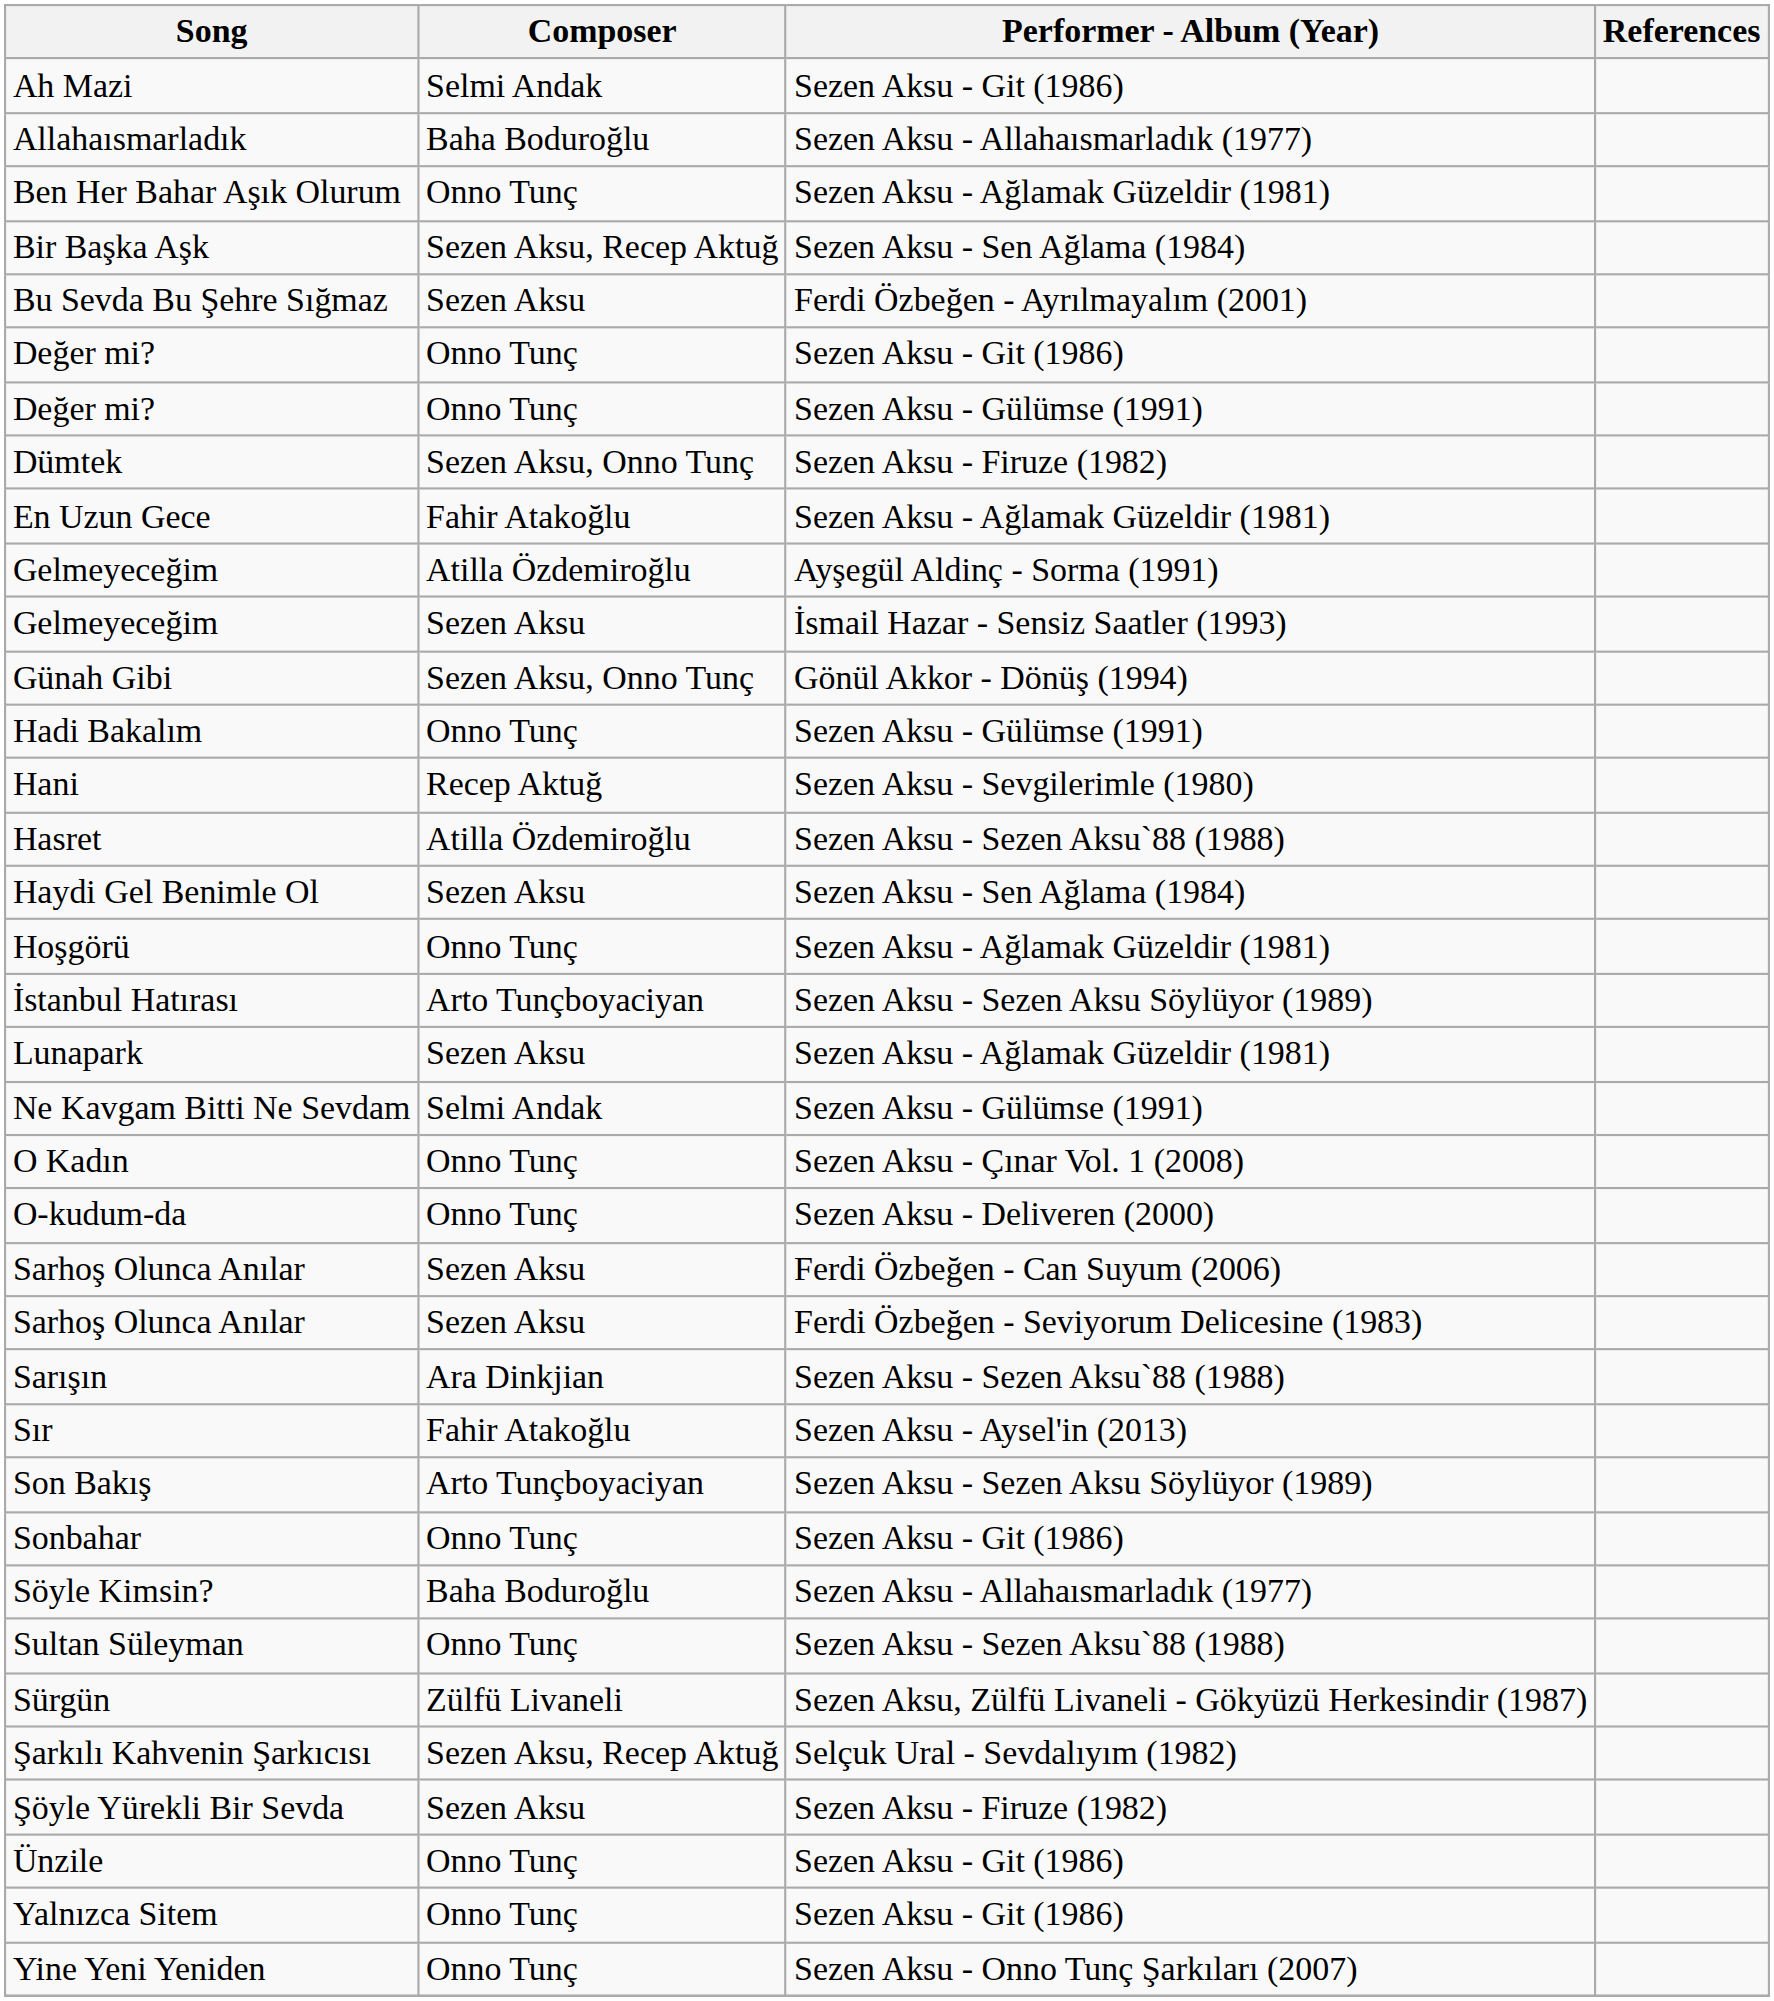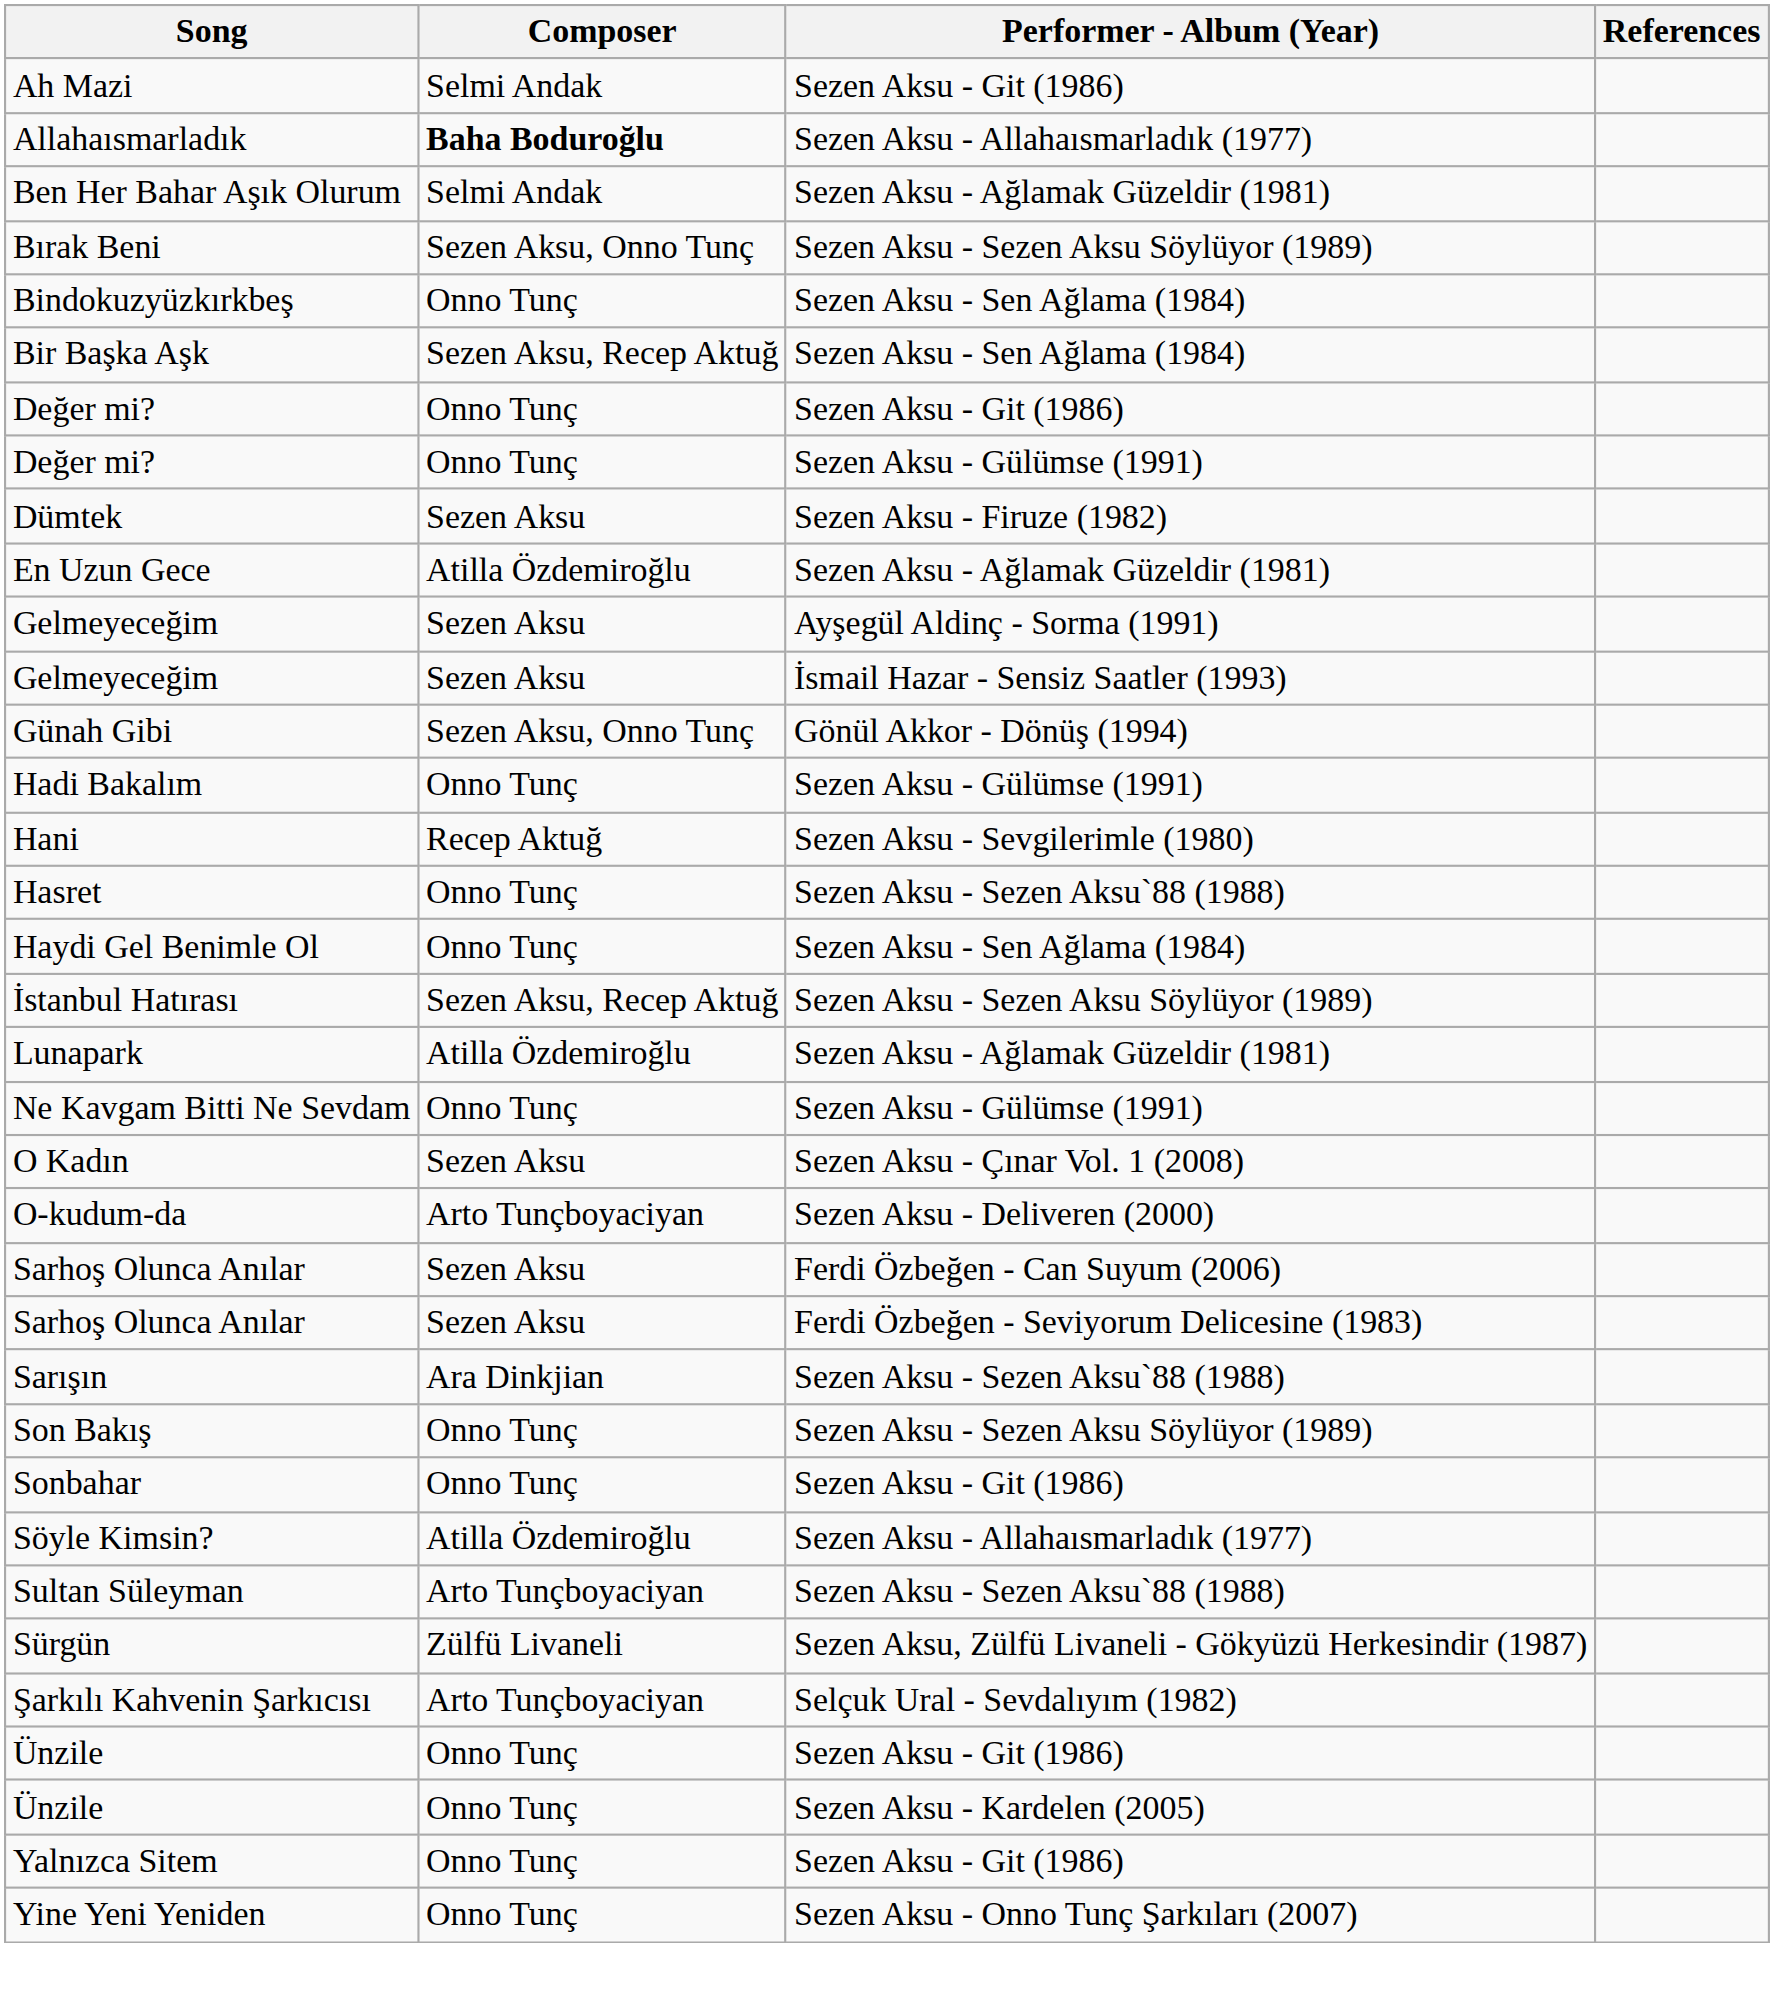 <table class="wikitable sortable">
 <tr>
 <th>Song</th>
 <th>Composer</th>
 <th>Performer - Album (Year)</th>
 <th>References</th>
 </tr>
 <tr>
 <td>Ah Mazi</td>
 <td>Selmi Andak</td>
 <td>Sezen Aksu - Git (1986)</td>
 <td></td>
 </tr>
 <tr>
 <td>Allahaısmarladık</td>
-<td>Baha Boduroğlu</td>
+<td><strong>Baha Boduroğlu</strong></td>
 <td>Sezen Aksu - Allahaısmarladık (1977)</td>
 <td></td>
 </tr>
 <tr>
 <td>Ben Her Bahar Aşık Olurum</td>
+<td>Selmi Andak</td>
+<td>Sezen Aksu - Ağlamak Güzeldir (1981)</td>
+<td></td>
+</tr>
+<tr>
+<td>Bırak Beni</td>
+<td>Sezen Aksu, Onno Tunç</td>
+<td>Sezen Aksu - Sezen Aksu Söylüyor (1989)</td>
+<td></td>
+</tr>
+<tr>
+<td>Bindokuzyüzkırkbeş</td>
 <td>Onno Tunç</td>
-<td>Sezen Aksu - Ağlamak Güzeldir (1981)</td>
+<td>Sezen Aksu - Sen Ağlama (1984)</td>
 <td></td>
 </tr>
 <tr>
 <td>Bir Başka Aşk</td>
 <td>Sezen Aksu, Recep Aktuğ</td>
 <td>Sezen Aksu - Sen Ağlama (1984)</td>
-<td></td>
-</tr>
-<tr>
-<td>Bu Sevda Bu Şehre Sığmaz</td>
-<td>Sezen Aksu</td>
-<td>Ferdi Özbeğen - Ayrılmayalım (2001)</td>
 <td></td>
 </tr>
 <tr>
 <td>Değer mi?</td>
 <td>Onno Tunç</td>
 <td>Sezen Aksu - Git (1986)</td>
 <td></td>
 </tr>
 <tr>
 <td>Değer mi?</td>
 <td>Onno Tunç</td>
 <td>Sezen Aksu - Gülümse (1991)</td>
 <td></td>
 </tr>
 <tr>
 <td>Dümtek</td>
-<td>Sezen Aksu, Onno Tunç</td>
+<td>Sezen Aksu</td>
 <td>Sezen Aksu - Firuze (1982)</td>
 <td></td>
 </tr>
 <tr>
 <td>En Uzun Gece</td>
-<td>Fahir Atakoğlu</td>
+<td>Atilla Özdemiroğlu</td>
 <td>Sezen Aksu - Ağlamak Güzeldir (1981)</td>
 <td></td>
 </tr>
 <tr>
 <td>Gelmeyeceğim</td>
-<td>Atilla Özdemiroğlu</td>
+<td>Sezen Aksu</td>
 <td>Ayşegül Aldinç - Sorma (1991)</td>
 <td></td>
 </tr>
 <tr>
 <td>Gelmeyeceğim</td>
 <td>Sezen Aksu</td>
 <td>İsmail Hazar - Sensiz Saatler (1993)</td>
 <td></td>
 </tr>
 <tr>
 <td>Günah Gibi</td>
 <td>Sezen Aksu, Onno Tunç</td>
 <td>Gönül Akkor - Dönüş (1994)</td>
 <td></td>
 </tr>
 <tr>
 <td>Hadi Bakalım</td>
 <td>Onno Tunç</td>
 <td>Sezen Aksu - Gülümse (1991)</td>
 <td></td>
 </tr>
 <tr>
 <td>Hani</td>
 <td>Recep Aktuğ</td>
 <td>Sezen Aksu - Sevgilerimle (1980)</td>
 <td></td>
 </tr>
 <tr>
 <td>Hasret</td>
-<td>Atilla Özdemiroğlu</td>
+<td>Onno Tunç</td>
 <td>Sezen Aksu - Sezen Aksu`88 (1988)</td>
 <td></td>
 </tr>
 <tr>
 <td>Haydi Gel Benimle Ol</td>
-<td>Sezen Aksu</td>
+<td>Onno Tunç</td>
 <td>Sezen Aksu - Sen Ağlama (1984)</td>
 <td></td>
 </tr>
 <tr>
-<td>Hoşgörü</td>
-<td>Onno Tunç</td>
-<td>Sezen Aksu - Ağlamak Güzeldir (1981)</td>
-<td></td>
-</tr>
-<tr>
 <td>İstanbul Hatırası</td>
-<td>Arto Tunçboyaciyan</td>
+<td>Sezen Aksu, Recep Aktuğ</td>
 <td>Sezen Aksu - Sezen Aksu Söylüyor (1989)</td>
 <td></td>
 </tr>
 <tr>
 <td>Lunapark</td>
-<td>Sezen Aksu</td>
+<td>Atilla Özdemiroğlu</td>
 <td>Sezen Aksu - Ağlamak Güzeldir (1981)</td>
 <td></td>
 </tr>
 <tr>
 <td>Ne Kavgam Bitti Ne Sevdam</td>
-<td>Selmi Andak</td>
+<td>Onno Tunç</td>
 <td>Sezen Aksu - Gülümse (1991)</td>
 <td></td>
 </tr>
 <tr>
 <td>O Kadın</td>
-<td>Onno Tunç</td>
+<td>Sezen Aksu</td>
 <td>Sezen Aksu - Çınar Vol. 1 (2008)</td>
 <td></td>
 </tr>
 <tr>
 <td>O-kudum-da</td>
-<td>Onno Tunç</td>
+<td>Arto Tunçboyaciyan</td>
 <td>Sezen Aksu - Deliveren (2000)</td>
 <td></td>
 </tr>
 <tr>
 <td>Sarhoş Olunca Anılar</td>
 <td>Sezen Aksu</td>
 <td>Ferdi Özbeğen - Can Suyum (2006)</td>
 <td></td>
 </tr>
 <tr>
 <td>Sarhoş Olunca Anılar</td>
 <td>Sezen Aksu</td>
 <td>Ferdi Özbeğen - Seviyorum Delicesine (1983)</td>
 <td></td>
 </tr>
 <tr>
 <td>Sarışın</td>
 <td>Ara Dinkjian</td>
 <td>Sezen Aksu - Sezen Aksu`88 (1988)</td>
 <td></td>
 </tr>
 <tr>
-<td>Sır</td>
-<td>Fahir Atakoğlu</td>
-<td>Sezen Aksu - Aysel'in (2013)</td>
-<td></td>
-</tr>
-<tr>
 <td>Son Bakış</td>
-<td>Arto Tunçboyaciyan</td>
+<td>Onno Tunç</td>
 <td>Sezen Aksu - Sezen Aksu Söylüyor (1989)</td>
 <td></td>
 </tr>
 <tr>
 <td>Sonbahar</td>
 <td>Onno Tunç</td>
 <td>Sezen Aksu - Git (1986)</td>
 <td></td>
 </tr>
 <tr>
 <td>Söyle Kimsin?</td>
-<td>Baha Boduroğlu</td>
+<td>Atilla Özdemiroğlu</td>
 <td>Sezen Aksu - Allahaısmarladık (1977)</td>
 <td></td>
 </tr>
 <tr>
 <td>Sultan Süleyman</td>
-<td>Onno Tunç</td>
+<td>Arto Tunçboyaciyan</td>
 <td>Sezen Aksu - Sezen Aksu`88 (1988)</td>
 <td></td>
 </tr>
 <tr>
 <td>Sürgün</td>
 <td>Zülfü Livaneli</td>
 <td>Sezen Aksu, Zülfü Livaneli - Gökyüzü Herkesindir (1987)</td>
 <td></td>
 </tr>
 <tr>
 <td>Şarkılı Kahvenin Şarkıcısı</td>
-<td>Sezen Aksu, Recep Aktuğ</td>
+<td>Arto Tunçboyaciyan</td>
 <td>Selçuk Ural - Sevdalıyım (1982)</td>
-<td></td>
-</tr>
-<tr>
-<td>Şöyle Yürekli Bir Sevda</td>
-<td>Sezen Aksu</td>
-<td>Sezen Aksu - Firuze (1982)</td>
 <td></td>
 </tr>
 <tr>
 <td>Ünzile</td>
 <td>Onno Tunç</td>
 <td>Sezen Aksu - Git (1986)</td>
+<td></td>
+</tr>
+<tr>
+<td>Ünzile</td>
+<td>Onno Tunç</td>
+<td>Sezen Aksu - Kardelen (2005)</td>
 <td></td>
 </tr>
 <tr>
 <td>Yalnızca Sitem</td>
 <td>Onno Tunç</td>
 <td>Sezen Aksu - Git (1986)</td>
 <td></td>
 </tr>
 <tr>
 <td>Yine Yeni Yeniden</td>
 <td>Onno Tunç</td>
 <td>Sezen Aksu - Onno Tunç Şarkıları (2007)</td>
 <td></td>
 </tr>
 <tr>
 </tr>
 </table>
